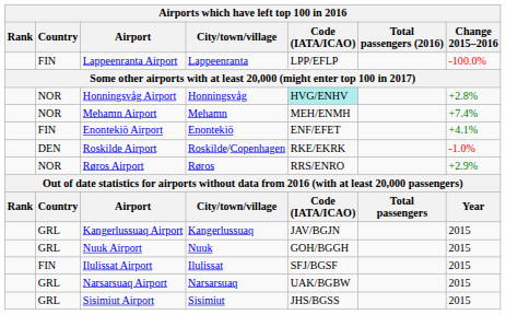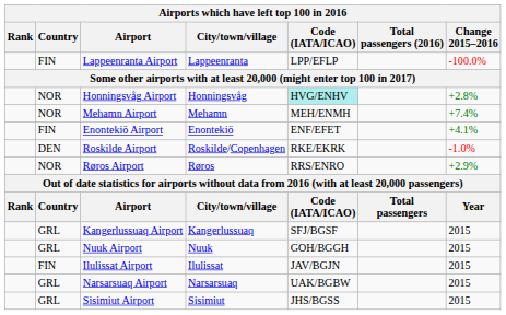 <table class="wikitable sortable">
 <tr>
 <th colspan=99>Airports which have left top 100 in 2016</th>
 </tr>
 <tr>
 <th>Rank</th>
 <th>Country</th>
 <th>Airport</th>
 <th>City/town/village</th>
 <th>Code<br>(IATA/ICAO)</th>
 <th>Total<br>passengers (2016)</th>
 <th>Change<br>2015–2016</th>
 </tr>
 <tr>
 <td></td>
 <td>FIN</td>
 <td><a href='#'>Lappeenranta Airport</a></td>
 <td><a href='#'>Lappeenranta</a></td>
 <td>LPP/EFLP</td>
 <td></td>
 <td style="color:red">-100.0%</td>
 </tr>
 <tr>
 <th colspan=99>Some other airports with at least 20,000 (might enter top 100 in 2017)</th>
 </tr>
 <tr>
 <td></td>
 <td>NOR</td>
 <td><a href='#'>Honningsvåg Airport</a></td>
 <td><a href='#'>Honningsvåg</a></td>
 <td style="background: paleturquoise;">HVG/ENHV</td>
 <td></td>
 <td style="color:green">+2.8%</td>
 </tr>
 <tr>
 <td></td>
 <td>NOR</td>
 <td><a href='#'>Mehamn Airport</a></td>
 <td><a href='#'>Mehamn</a></td>
 <td>MEH/ENMH</td>
 <td></td>
 <td style="color:green">+7.4%</td>
 </tr>
 <tr>
 <td></td>
 <td>FIN</td>
 <td><a href='#'>Enontekiö Airport</a></td>
 <td><a href='#'>Enontekiö</a></td>
 <td>ENF/EFET</td>
 <td></td>
 <td style="color:green">+4.1%</td>
 </tr>
 <tr>
 <td></td>
 <td>DEN</td>
 <td><a href='#'>Roskilde Airport</a></td>
 <td><a href='#'>Roskilde</a>/<a href='#'>Copenhagen</a></td>
 <td>RKE/EKRK</td>
 <td></td>
 <td style="color:red">-1.0%</td>
 </tr>
 <tr>
 <td></td>
 <td>NOR</td>
 <td><a href='#'>Røros Airport</a></td>
 <td><a href='#'>Røros</a></td>
 <td>RRS/ENRO</td>
 <td></td>
 <td style="color:green">+2.9%</td>
 </tr>
 <tr>
 <th colspan=99>Out of date statistics for airports without data from 2016 (with at least 20,000 passengers)</th>
 </tr>
 <tr>
 <th>Rank</th>
 <th>Country</th>
 <th>Airport</th>
 <th>City/town/village</th>
 <th>Code<br>(IATA/ICAO)</th>
 <th>Total<br>passengers</th>
 <th>Year</th>
 </tr>
 <tr>
 <td></td>
 <td>GRL</td>
 <td><a href='#'>Kangerlussuaq Airport</a></td>
 <td><a href='#'>Kangerlussuaq</a></td>
-<td>JAV/BGJN</td>
+<td>SFJ/BGSF</td>
 <td></td>
 <td>2015</td>
 </tr>
 <tr>
 <td></td>
 <td>GRL</td>
 <td><a href='#'>Nuuk Airport</a></td>
 <td><a href='#'>Nuuk</a></td>
 <td>GOH/BGGH</td>
 <td></td>
 <td>2015</td>
 </tr>
 <tr>
 <td></td>
 <td>FIN</td>
 <td><a href='#'>Ilulissat Airport</a></td>
 <td><a href='#'>Ilulissat</a></td>
-<td>SFJ/BGSF</td>
+<td>JAV/BGJN</td>
 <td></td>
 <td>2015</td>
 </tr>
 <tr>
 <td></td>
 <td>GRL</td>
 <td><a href='#'>Narsarsuaq Airport</a></td>
 <td><a href='#'>Narsarsuaq</a></td>
 <td>UAK/BGBW</td>
 <td></td>
 <td>2015</td>
 </tr>
 <tr>
 <td></td>
 <td>GRL</td>
 <td><a href='#'>Sisimiut Airport</a></td>
 <td><a href='#'>Sisimiut</a></td>
 <td>JHS/BGSS</td>
 <td></td>
 <td>2015</td>
 </tr>
 </table>
